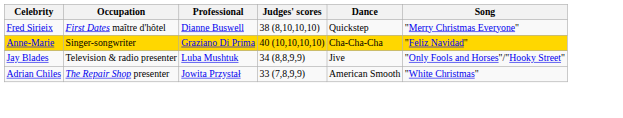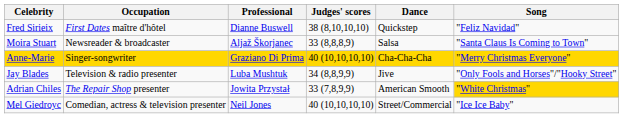 <table class="wikitable sortable">
 <tr>
 <th>Celebrity</th>
 <th>Occupation</th>
 <th>Professional</th>
 <th>Judges' scores</th>
 <th>Dance</th>
 <th>Song</th>
 </tr>
 <tr>
 <td><a href='#'>Fred Sirieix</a></td>
 <td><em><a href='#'>First Dates</a></em> maître d'hôtel</td>
 <td><a href='#'>Dianne Buswell</a></td>
 <td>38 (8,10,10,10)</td>
 <td>Quickstep</td>
-<td>"<a href='#'>Merry Christmas Everyone</a>"</td>
+<td>"<a href='#'>Feliz Navidad</a>"</td>
+</tr>
+<tr>
+<td><a href='#'>Moira Stuart</a></td>
+<td>Newsreader & broadcaster</td>
+<td><a href='#'>Aljaž Škorjanec</a></td>
+<td>33 (8,8,8,9)</td>
+<td>Salsa</td>
+<td>"<a href='#'>Santa Claus Is Coming to Town</a>"</td>
 </tr>
 <tr style="background:gold;">
 <td><a href='#'>Anne-Marie</a></td>
 <td>Singer-songwriter</td>
 <td><a href='#'>Graziano Di Prima</a></td>
 <td>40 (10,10,10,10)</td>
 <td>Cha-Cha-Cha</td>
-<td>"<a href='#'>Feliz Navidad</a>"</td>
+<td>"<a href='#'>Merry Christmas Everyone</a>"</td>
 </tr>
 <tr>
 <td><a href='#'>Jay Blades</a></td>
 <td>Television & radio presenter</td>
 <td><a href='#'>Luba Mushtuk</a></td>
 <td>34 (8,8,9,9)</td>
 <td>Jive</td>
 <td>"<a href='#'>Only Fools and Horses</a>"/"<a href='#'>Hooky Street</a>"</td>
 </tr>
 <tr>
 <td><a href='#'>Adrian Chiles</a></td>
 <td><em><a href='#'>The Repair Shop</a></em> presenter</td>
 <td><a href='#'>Jowita Przystał</a></td>
 <td>33 (7,8,9,9)</td>
 <td>American Smooth</td>
-<td>"<a href='#'>White Christmas</a>"</td>
+<td style="background: gold;">"<a href='#'>White Christmas</a>"</td>
+</tr>
+<tr>
+<td><a href='#'>Mel Giedroyc</a></td>
+<td>Comedian, actress & television presenter</td>
+<td><a href='#'>Neil Jones</a></td>
+<td>40 (10,10,10,10)</td>
+<td>Street/Commercial</td>
+<td>"<a href='#'>Ice Ice Baby</a>"</td>
 </tr>
 </table>
